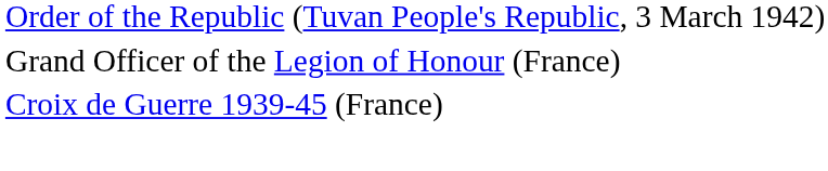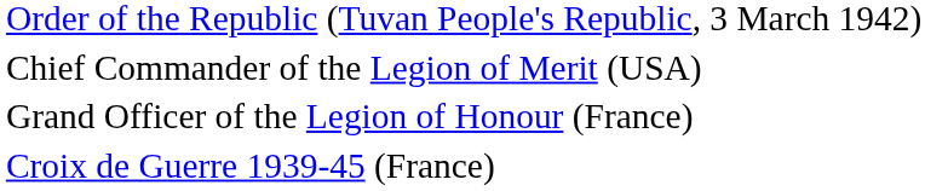 <table>
 <tr>
 <td></td>
 <td><a href='#'>Order of the Republic</a> (<a href='#'>Tuvan People's Republic</a>, 3 March 1942)</td>
+</tr>
+<tr>
+<td></td>
+<td>Chief Commander of the <a href='#'>Legion of Merit</a> (USA)</td>
 </tr>
 <tr>
 <td></td>
 <td>Grand Officer of the <a href='#'>Legion of Honour</a> (France)</td>
 </tr>
 <tr>
 <td></td>
 <td><a href='#'>Croix de Guerre 1939-45</a> (France)</td>
 </tr>
 <tr>
 </tr>
 </table>
